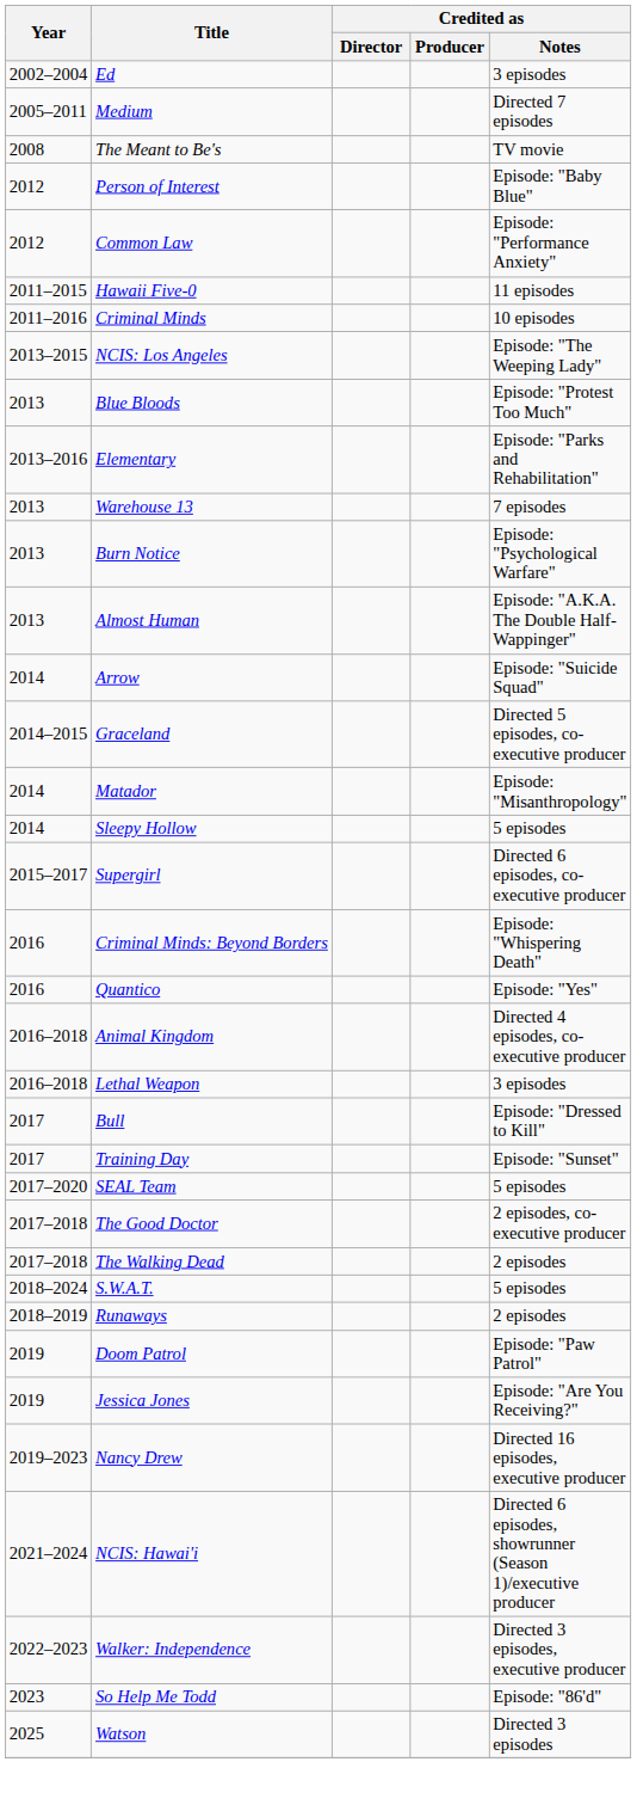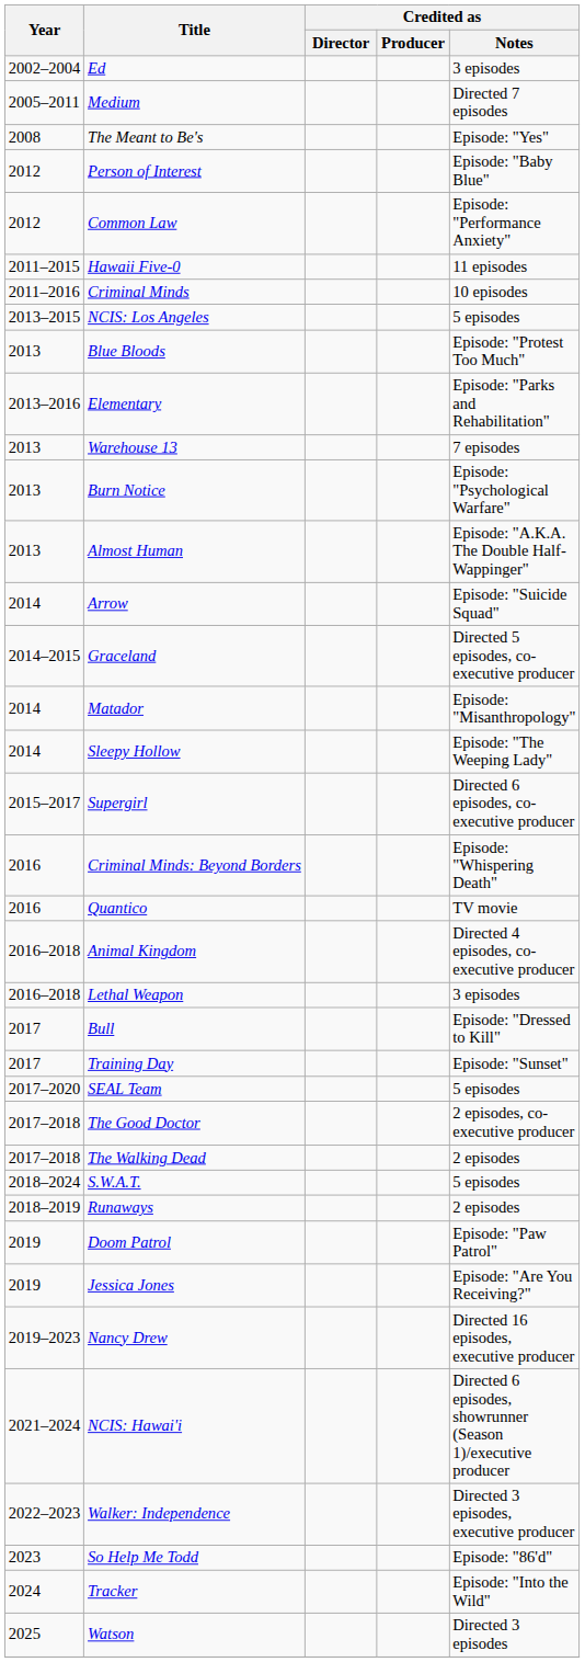 <table class="wikitable">
 <tr>
 <th rowspan="2">Year</th>
 <th rowspan="2">Title</th>
 <th colspan="3">Credited as</th>
 </tr>
 <tr>
 <th style="width:65px;">Director</th>
 <th style="width:65px;">Producer</th>
 <th style="width:65px;">Notes</th>
 </tr>
 <tr>
 <td>2002–2004</td>
 <td><em><a href='#'>Ed</a></em></td>
 <td></td>
 <td></td>
 <td>3 episodes</td>
 </tr>
 <tr>
 <td>2005–2011</td>
 <td><em><a href='#'>Medium</a></em></td>
 <td></td>
 <td></td>
 <td>Directed 7 episodes</td>
 </tr>
 <tr>
 <td>2008</td>
 <td><em>The Meant to Be's</em></td>
 <td></td>
 <td></td>
-<td>TV movie</td>
+<td>Episode: "Yes"</td>
 </tr>
 <tr>
 <td>2012</td>
 <td><em><a href='#'>Person of Interest</a></em></td>
 <td></td>
 <td></td>
 <td>Episode: "Baby Blue"</td>
 </tr>
 <tr>
 <td>2012</td>
 <td><em><a href='#'>Common Law</a></em></td>
 <td></td>
 <td></td>
 <td>Episode: "Performance Anxiety"</td>
 </tr>
 <tr>
 <td>2011–2015</td>
 <td><em><a href='#'>Hawaii Five-0</a></em></td>
 <td></td>
 <td></td>
 <td>11 episodes</td>
 </tr>
 <tr>
 <td>2011–2016</td>
 <td><em><a href='#'>Criminal Minds</a></em></td>
 <td></td>
 <td></td>
 <td>10 episodes</td>
 </tr>
 <tr>
 <td>2013–2015</td>
 <td><em><a href='#'>NCIS: Los Angeles</a></em></td>
 <td></td>
 <td></td>
-<td>Episode: "The Weeping Lady"</td>
+<td>5 episodes</td>
 </tr>
 <tr>
 <td>2013</td>
 <td><em><a href='#'>Blue Bloods</a></em></td>
 <td></td>
 <td></td>
 <td>Episode: "Protest Too Much"</td>
 </tr>
 <tr>
 <td>2013–2016</td>
 <td><em><a href='#'>Elementary</a></em></td>
 <td></td>
 <td></td>
 <td>Episode: "Parks and Rehabilitation"</td>
 </tr>
 <tr>
 <td>2013</td>
 <td><em><a href='#'>Warehouse 13</a></em></td>
 <td></td>
 <td></td>
 <td>7 episodes</td>
 </tr>
 <tr>
 <td>2013</td>
 <td><em><a href='#'>Burn Notice</a></em></td>
 <td></td>
 <td></td>
 <td>Episode: "Psychological Warfare"</td>
 </tr>
 <tr>
 <td>2013</td>
 <td><em><a href='#'>Almost Human</a></em></td>
 <td></td>
 <td></td>
 <td>Episode: "A.K.A. The Double Half-Wappinger"</td>
 </tr>
 <tr>
 <td>2014</td>
 <td><em><a href='#'>Arrow</a></em></td>
 <td></td>
 <td></td>
 <td>Episode: "Suicide Squad"</td>
 </tr>
 <tr>
 <td>2014–2015</td>
 <td><em><a href='#'>Graceland</a></em></td>
 <td></td>
 <td></td>
 <td>Directed 5 episodes, co-executive producer</td>
 </tr>
 <tr>
 <td>2014</td>
 <td><em><a href='#'>Matador</a></em></td>
 <td></td>
 <td></td>
 <td>Episode: "Misanthropology"</td>
 </tr>
 <tr>
 <td>2014</td>
 <td><em><a href='#'>Sleepy Hollow</a></em></td>
 <td></td>
 <td></td>
-<td>5 episodes</td>
+<td>Episode: "The Weeping Lady"</td>
 </tr>
 <tr>
 <td>2015–2017</td>
 <td><em><a href='#'>Supergirl</a></em></td>
 <td></td>
 <td></td>
 <td>Directed 6 episodes, co-executive producer</td>
 </tr>
 <tr>
 <td>2016</td>
 <td><em><a href='#'>Criminal Minds: Beyond Borders</a></em></td>
 <td></td>
 <td></td>
 <td>Episode: "Whispering Death"</td>
 </tr>
 <tr>
 <td>2016</td>
 <td><em><a href='#'>Quantico</a></em></td>
 <td></td>
 <td></td>
-<td>Episode: "Yes"</td>
+<td>TV movie</td>
 </tr>
 <tr>
 <td>2016–2018</td>
 <td><em><a href='#'>Animal Kingdom</a></em></td>
 <td></td>
 <td></td>
 <td>Directed 4 episodes, co-executive producer</td>
 </tr>
 <tr>
 <td>2016–2018</td>
 <td><em><a href='#'>Lethal Weapon</a></em></td>
 <td></td>
 <td></td>
 <td>3 episodes</td>
 </tr>
 <tr>
 <td>2017</td>
 <td><em><a href='#'>Bull</a></em></td>
 <td></td>
 <td></td>
 <td>Episode: "Dressed to Kill"</td>
 </tr>
 <tr>
 <td>2017</td>
 <td><em><a href='#'>Training Day</a></em></td>
 <td></td>
 <td></td>
 <td>Episode: "Sunset"</td>
 </tr>
 <tr>
 <td>2017–2020</td>
 <td><em><a href='#'>SEAL Team</a></em></td>
 <td></td>
 <td></td>
 <td>5 episodes</td>
 </tr>
 <tr>
 <td>2017–2018</td>
 <td><em><a href='#'>The Good Doctor</a></em></td>
 <td></td>
 <td></td>
 <td>2 episodes, co-executive producer</td>
 </tr>
 <tr>
 <td>2017–2018</td>
 <td><em><a href='#'>The Walking Dead</a></em></td>
 <td></td>
 <td></td>
 <td>2 episodes</td>
 </tr>
 <tr>
 <td>2018–2024</td>
 <td><em><a href='#'>S.W.A.T.</a></em></td>
 <td></td>
 <td></td>
 <td>5 episodes</td>
 </tr>
 <tr>
 <td>2018–2019</td>
 <td><em><a href='#'>Runaways</a></em></td>
 <td></td>
 <td></td>
 <td>2 episodes</td>
 </tr>
 <tr>
 <td>2019</td>
 <td><em><a href='#'>Doom Patrol</a></em></td>
 <td></td>
 <td></td>
 <td>Episode: "Paw Patrol"</td>
 </tr>
 <tr>
 <td>2019</td>
 <td><em><a href='#'>Jessica Jones</a></em></td>
 <td></td>
 <td></td>
 <td>Episode: "Are You Receiving?"</td>
 </tr>
 <tr>
 <td>2019–2023</td>
 <td><em><a href='#'>Nancy Drew</a></em></td>
 <td></td>
 <td></td>
 <td>Directed 16 episodes, executive producer</td>
 </tr>
 <tr>
 <td>2021–2024</td>
 <td><em><a href='#'>NCIS: Hawai'i</a></em></td>
 <td></td>
 <td></td>
 <td>Directed 6 episodes, showrunner (Season 1)/executive producer</td>
 </tr>
 <tr>
 <td>2022–2023</td>
 <td><em><a href='#'>Walker: Independence</a></em></td>
 <td></td>
 <td></td>
 <td>Directed 3 episodes, executive producer</td>
 </tr>
 <tr>
 <td>2023</td>
 <td><em><a href='#'>So Help Me Todd</a></em></td>
 <td></td>
 <td></td>
 <td>Episode: "86'd"</td>
 </tr>
 <tr>
+<td>2024</td>
+<td><em><a href='#'>Tracker</a></em></td>
+<td></td>
+<td></td>
+<td>Episode: "Into the Wild"</td>
+</tr>
+<tr>
 <td>2025</td>
 <td><em><a href='#'>Watson</a></em></td>
 <td></td>
 <td></td>
 <td>Directed 3 episodes</td>
 </tr>
 <tr>
 </tr>
 </table>
